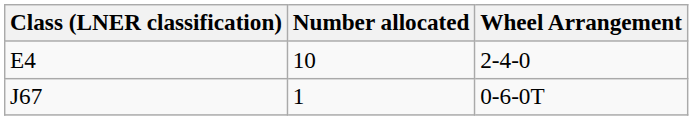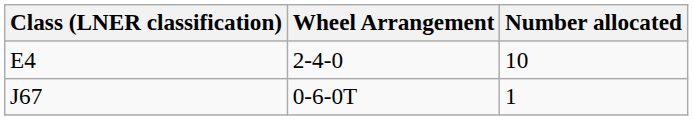 <table class="wikitable sortable">
 <tr>
 <th>Class (LNER classification)</th>
+<th>Wheel Arrangement</th>
 <th>Number allocated</th>
-<th>Wheel Arrangement</th>
 </tr>
 <tr>
 <td>E4</td>
+<td>2-4-0</td>
 <td>10</td>
-<td>2-4-0</td>
 </tr>
 <tr>
 <td>J67</td>
+<td>0-6-0T</td>
 <td>1</td>
-<td>0-6-0T</td>
 </tr>
 </table>
